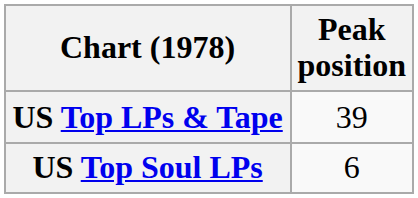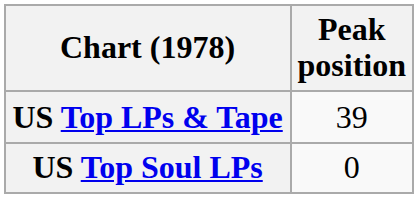 <table class="wikitable plainrowheaders" style="text-align:center;">
 <tr>
 <th>Chart (1978)</th>
 <th>Peak<br>position</th>
 </tr>
 <tr>
 <th scope="row">US <a href='#'>Top LPs & Tape</a></th>
 <td>39</td>
 </tr>
 <tr>
 <th scope="row">US <a href='#'>Top Soul LPs</a></th>
-<td>6</td>
+<td>0</td>
 </tr>
 <tr>
 </tr>
 </table>
